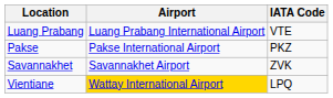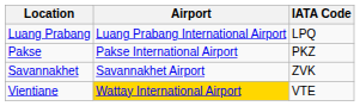 <table class="wikitable">
 <tr>
 <th>Location</th>
 <th>Airport</th>
 <th>IATA Code</th>
 </tr>
 <tr>
 <td><a href='#'>Luang Prabang</a></td>
 <td><a href='#'>Luang Prabang International Airport</a></td>
-<td>VTE</td>
+<td>LPQ</td>
 </tr>
 <tr>
 <td><a href='#'>Pakse</a></td>
 <td><a href='#'>Pakse International Airport</a></td>
 <td>PKZ</td>
 </tr>
 <tr>
 <td><a href='#'>Savannakhet</a></td>
 <td><a href='#'>Savannakhet Airport</a></td>
 <td>ZVK</td>
 </tr>
 <tr>
 <td><a href='#'>Vientiane</a></td>
 <td style="background: gold;"><a href='#'>Wattay International Airport</a></td>
-<td>LPQ</td>
+<td>VTE</td>
 </tr>
 </table>
